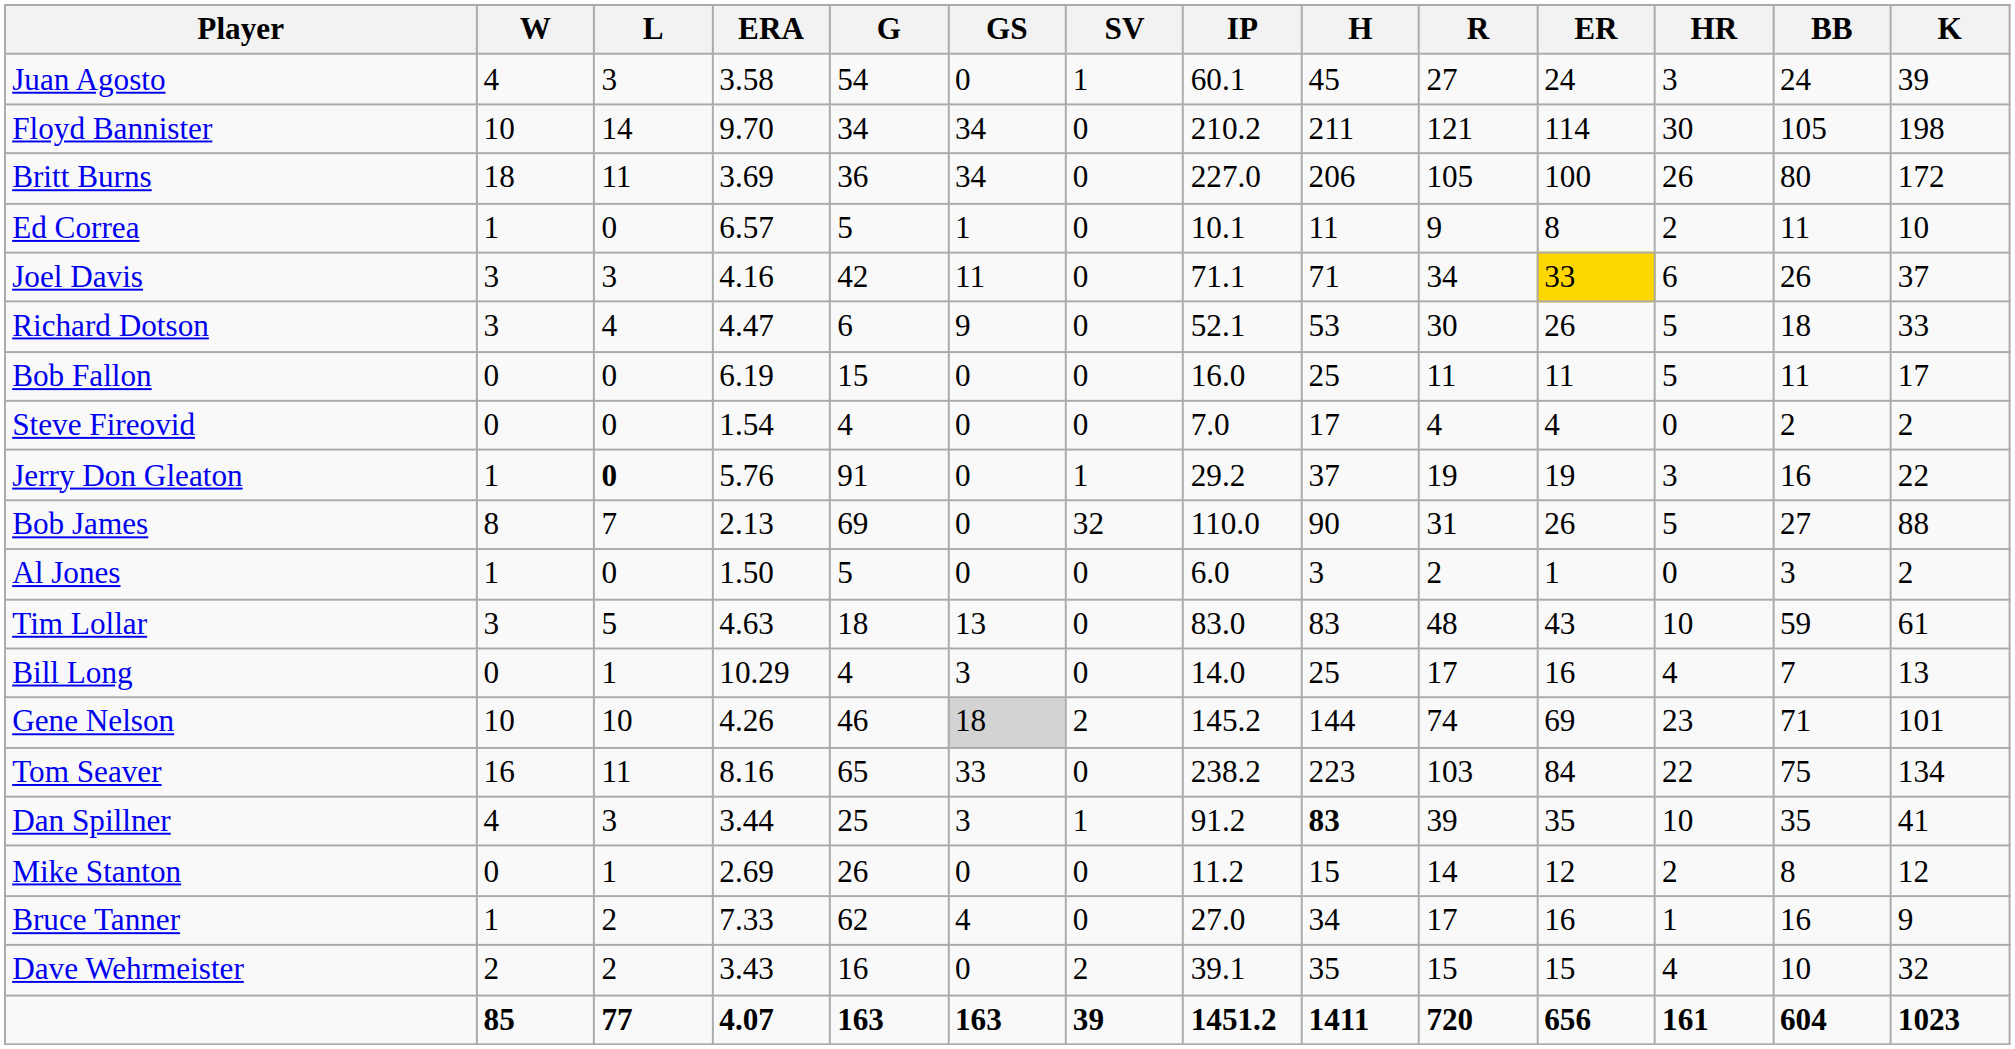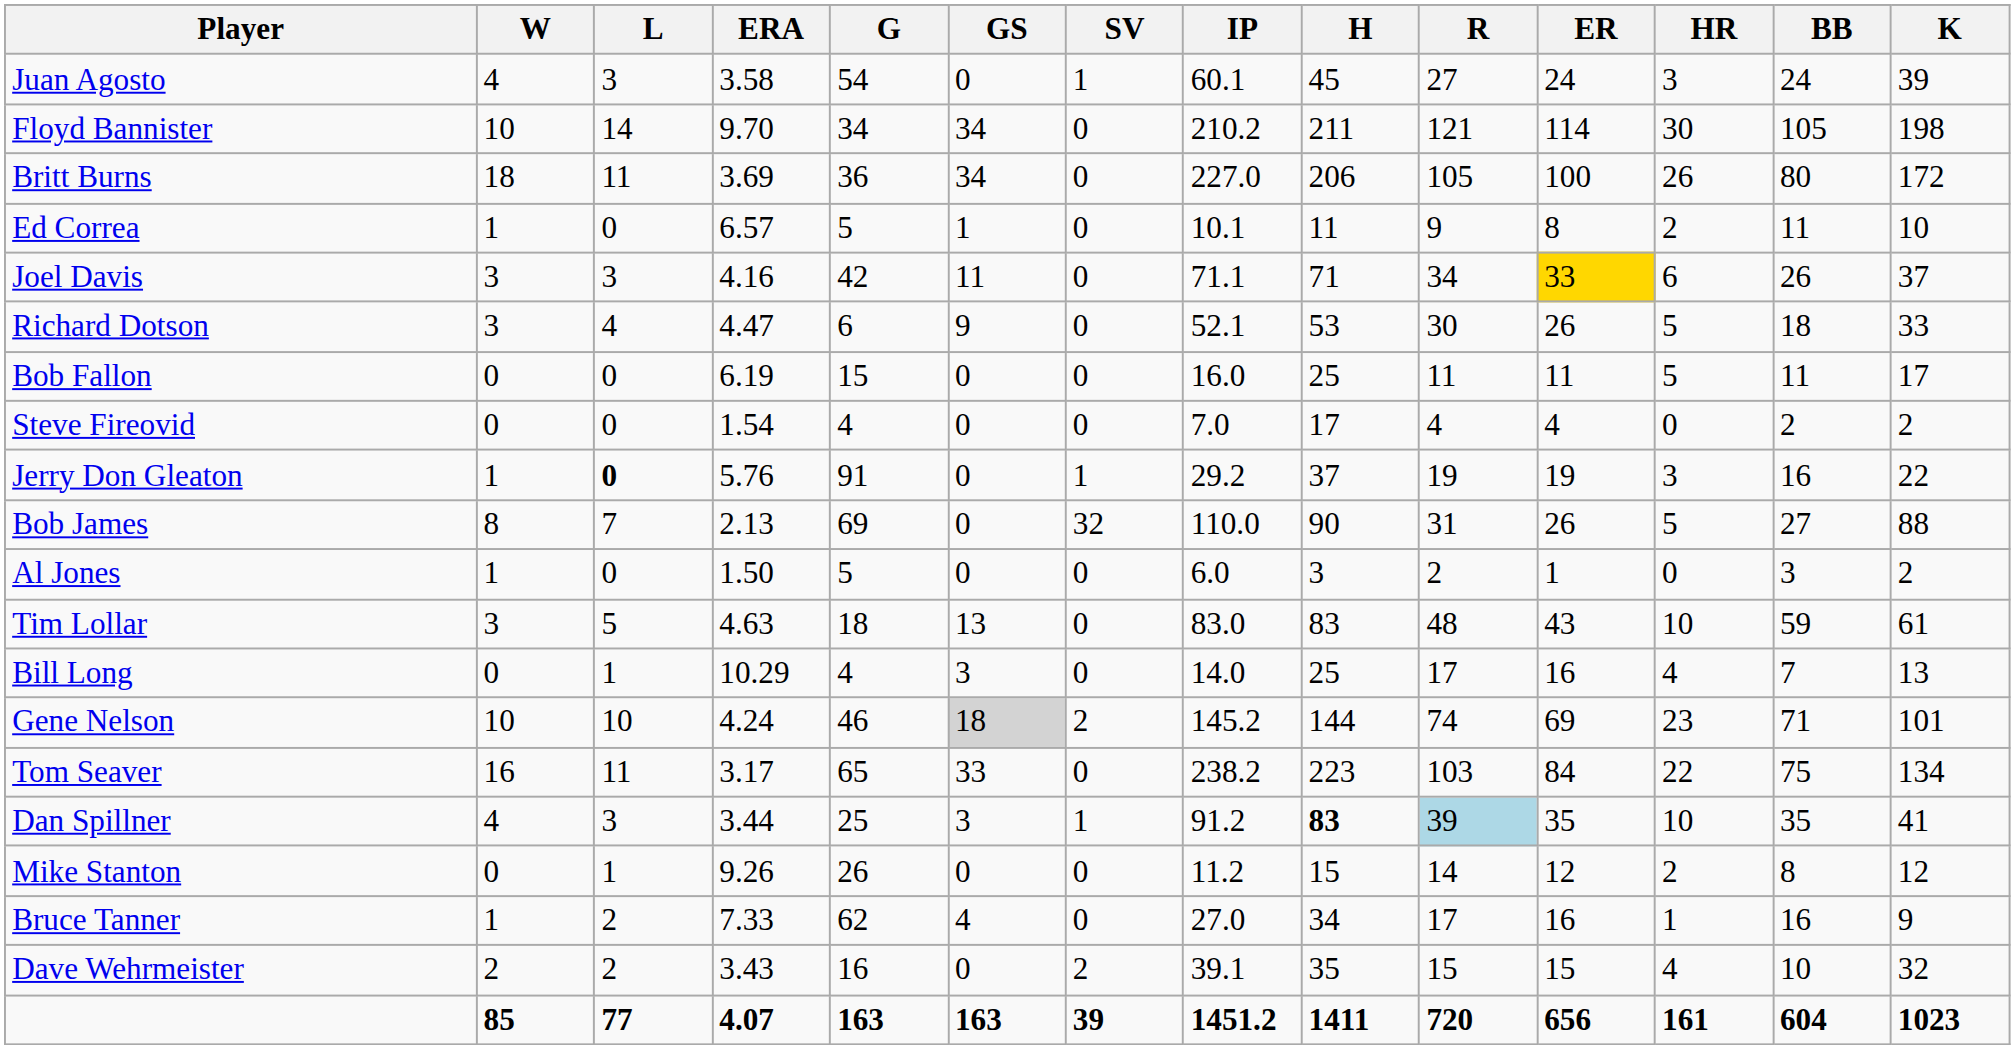 <table class="wikitable sortable">
 <tr>
 <th bgcolor="#DDDDFF" width="20%">Player</th>
 <th bgcolor="#DDDDFF" width="5%">W</th>
 <th bgcolor="#DDDDFF" width="5%">L</th>
 <th bgcolor="#DDDDFF" width="5%">ERA</th>
 <th bgcolor="#DDDDFF" width="5%">G</th>
 <th bgcolor="#DDDDFF" width="5%">GS</th>
 <th bgcolor="#DDDDFF" width="5%">SV</th>
 <th bgcolor="#DDDDFF" width="5%">IP</th>
 <th bgcolor="#DDDDFF" width="5%">H</th>
 <th bgcolor="#DDDDFF" width="5%">R</th>
 <th bgcolor="#DDDDFF" width="5%">ER</th>
 <th bgcolor="#DDDDFF" width="5%">HR</th>
 <th bgcolor="#DDDDFF" width="5%">BB</th>
 <th bgcolor="#DDDDFF" width="5%">K</th>
 </tr>
 <tr>
 <td><a href='#'>Juan Agosto</a></td>
 <td>4</td>
 <td>3</td>
 <td>3.58</td>
 <td>54</td>
 <td>0</td>
 <td>1</td>
 <td>60.1</td>
 <td>45</td>
 <td>27</td>
 <td>24</td>
 <td>3</td>
 <td>24</td>
 <td>39</td>
 </tr>
 <tr>
 <td><a href='#'>Floyd Bannister</a></td>
 <td>10</td>
 <td>14</td>
 <td>9.70</td>
 <td>34</td>
 <td>34</td>
 <td>0</td>
 <td>210.2</td>
 <td>211</td>
 <td>121</td>
 <td>114</td>
 <td>30</td>
 <td>105</td>
 <td>198</td>
 </tr>
 <tr>
 <td><a href='#'>Britt Burns</a></td>
 <td>18</td>
 <td>11</td>
 <td>3.69</td>
 <td>36</td>
 <td>34</td>
 <td>0</td>
 <td>227.0</td>
 <td>206</td>
 <td>105</td>
 <td>100</td>
 <td>26</td>
 <td>80</td>
 <td>172</td>
 </tr>
 <tr>
 <td><a href='#'>Ed Correa</a></td>
 <td>1</td>
 <td>0</td>
 <td>6.57</td>
 <td>5</td>
 <td>1</td>
 <td>0</td>
 <td>10.1</td>
 <td>11</td>
 <td>9</td>
 <td>8</td>
 <td>2</td>
 <td>11</td>
 <td>10</td>
 </tr>
 <tr>
 <td><a href='#'>Joel Davis</a></td>
 <td>3</td>
 <td>3</td>
 <td>4.16</td>
 <td>42</td>
 <td>11</td>
 <td>0</td>
 <td>71.1</td>
 <td>71</td>
 <td>34</td>
 <td style="background: gold;">33</td>
 <td>6</td>
 <td>26</td>
 <td>37</td>
 </tr>
 <tr>
 <td><a href='#'>Richard Dotson</a></td>
 <td>3</td>
 <td>4</td>
 <td>4.47</td>
 <td>6</td>
 <td>9</td>
 <td>0</td>
 <td>52.1</td>
 <td>53</td>
 <td>30</td>
 <td>26</td>
 <td>5</td>
 <td>18</td>
 <td>33</td>
 </tr>
 <tr>
 <td><a href='#'>Bob Fallon</a></td>
 <td>0</td>
 <td>0</td>
 <td>6.19</td>
 <td>15</td>
 <td>0</td>
 <td>0</td>
 <td>16.0</td>
 <td>25</td>
 <td>11</td>
 <td>11</td>
 <td>5</td>
 <td>11</td>
 <td>17</td>
 </tr>
 <tr>
 <td><a href='#'>Steve Fireovid</a></td>
 <td>0</td>
 <td>0</td>
 <td>1.54</td>
 <td>4</td>
 <td>0</td>
 <td>0</td>
 <td>7.0</td>
 <td>17</td>
 <td>4</td>
 <td>4</td>
 <td>0</td>
 <td>2</td>
 <td>2</td>
 </tr>
 <tr>
 <td><a href='#'>Jerry Don Gleaton</a></td>
 <td>1</td>
 <td><strong>0</strong></td>
 <td>5.76</td>
 <td>91</td>
 <td>0</td>
 <td>1</td>
 <td>29.2</td>
 <td>37</td>
 <td>19</td>
 <td>19</td>
 <td>3</td>
 <td>16</td>
 <td>22</td>
 </tr>
 <tr>
 <td><a href='#'>Bob James</a></td>
 <td>8</td>
 <td>7</td>
 <td>2.13</td>
 <td>69</td>
 <td>0</td>
 <td>32</td>
 <td>110.0</td>
 <td>90</td>
 <td>31</td>
 <td>26</td>
 <td>5</td>
 <td>27</td>
 <td>88</td>
 </tr>
 <tr>
 <td><a href='#'>Al Jones</a></td>
 <td>1</td>
 <td>0</td>
 <td>1.50</td>
 <td>5</td>
 <td>0</td>
 <td>0</td>
 <td>6.0</td>
 <td>3</td>
 <td>2</td>
 <td>1</td>
 <td>0</td>
 <td>3</td>
 <td>2</td>
 </tr>
 <tr>
 <td><a href='#'>Tim Lollar</a></td>
 <td>3</td>
 <td>5</td>
 <td>4.63</td>
 <td>18</td>
 <td>13</td>
 <td>0</td>
 <td>83.0</td>
 <td>83</td>
 <td>48</td>
 <td>43</td>
 <td>10</td>
 <td>59</td>
 <td>61</td>
 </tr>
 <tr>
 <td><a href='#'>Bill Long</a></td>
 <td>0</td>
 <td>1</td>
 <td>10.29</td>
 <td>4</td>
 <td>3</td>
 <td>0</td>
 <td>14.0</td>
 <td>25</td>
 <td>17</td>
 <td>16</td>
 <td>4</td>
 <td>7</td>
 <td>13</td>
 </tr>
 <tr>
 <td><a href='#'>Gene Nelson</a></td>
 <td>10</td>
 <td>10</td>
-<td>4.26</td>
+<td>4.24</td>
 <td>46</td>
 <td style="background: lightgrey;">18</td>
 <td>2</td>
 <td>145.2</td>
 <td>144</td>
 <td>74</td>
 <td>69</td>
 <td>23</td>
 <td>71</td>
 <td>101</td>
 </tr>
 <tr>
 <td><a href='#'>Tom Seaver</a></td>
 <td>16</td>
 <td>11</td>
-<td>8.16</td>
+<td>3.17</td>
 <td>65</td>
 <td>33</td>
 <td>0</td>
 <td>238.2</td>
 <td>223</td>
 <td>103</td>
 <td>84</td>
 <td>22</td>
 <td>75</td>
 <td>134</td>
 </tr>
 <tr>
 <td><a href='#'>Dan Spillner</a></td>
 <td>4</td>
 <td>3</td>
 <td>3.44</td>
 <td>25</td>
 <td>3</td>
 <td>1</td>
 <td>91.2</td>
 <td><strong>83</strong></td>
-<td>39</td>
+<td style="background: lightblue;">39</td>
 <td>35</td>
 <td>10</td>
 <td>35</td>
 <td>41</td>
 </tr>
 <tr>
 <td><a href='#'>Mike Stanton</a></td>
 <td>0</td>
 <td>1</td>
-<td>2.69</td>
+<td>9.26</td>
 <td>26</td>
 <td>0</td>
 <td>0</td>
 <td>11.2</td>
 <td>15</td>
 <td>14</td>
 <td>12</td>
 <td>2</td>
 <td>8</td>
 <td>12</td>
 </tr>
 <tr>
 <td><a href='#'>Bruce Tanner</a></td>
 <td>1</td>
 <td>2</td>
 <td>7.33</td>
 <td>62</td>
 <td>4</td>
 <td>0</td>
 <td>27.0</td>
 <td>34</td>
 <td>17</td>
 <td>16</td>
 <td>1</td>
 <td>16</td>
 <td>9</td>
 </tr>
 <tr>
 <td><a href='#'>Dave Wehrmeister</a></td>
 <td>2</td>
 <td>2</td>
 <td>3.43</td>
 <td>16</td>
 <td>0</td>
 <td>2</td>
 <td>39.1</td>
 <td>35</td>
 <td>15</td>
 <td>15</td>
 <td>4</td>
 <td>10</td>
 <td>32</td>
 </tr>
 <tr class="sortbottom">
 <td></td>
 <td><strong>85</strong></td>
 <td><strong>77</strong></td>
 <td><strong>4.07</strong></td>
 <td><strong>163</strong></td>
 <td><strong>163</strong></td>
 <td><strong>39</strong></td>
 <td><strong>1451.2</strong></td>
 <td><strong>1411</strong></td>
 <td><strong>720</strong></td>
 <td><strong>656</strong></td>
 <td><strong>161</strong></td>
 <td><strong>604</strong></td>
 <td><strong>1023</strong></td>
 </tr>
 </table>
